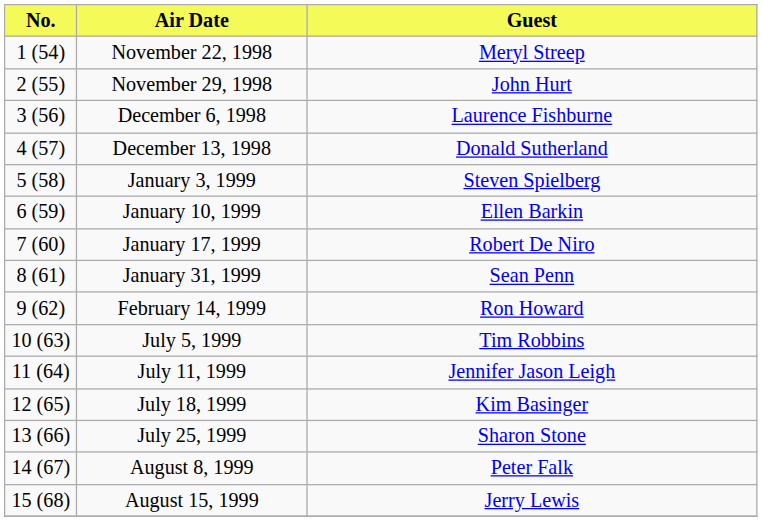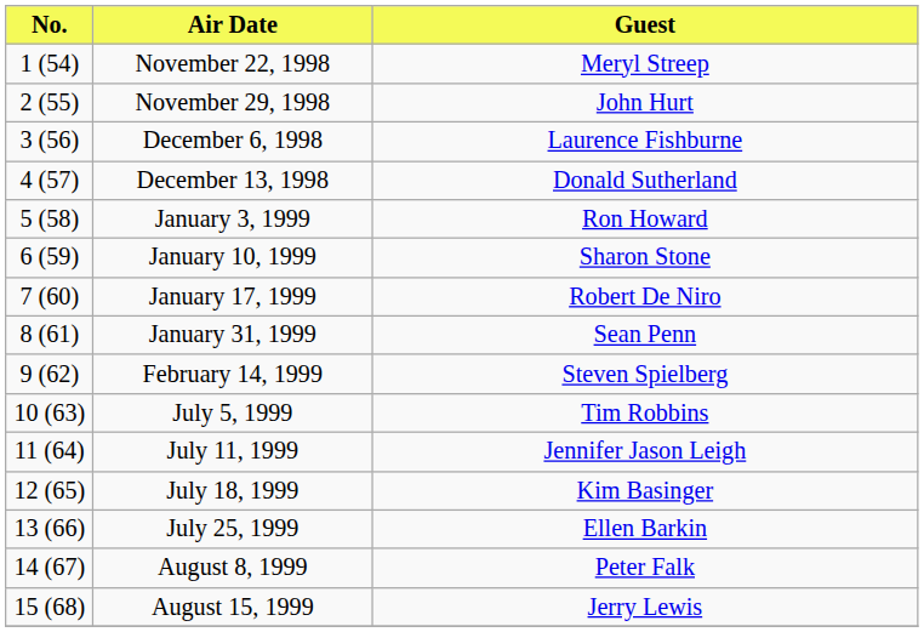 <table class="wikitable" style="text-align:center;">
 <tr>
 <th width="50" style="background:#F4FA58">No.</th>
 <th width="175" style="background:#F4FA58">Air Date</th>
 <th width="350" style="background:#F4FA58">Guest</th>
 </tr>
 <tr>
 <td>1 (54)</td>
 <td>November 22, 1998</td>
 <td><a href='#'>Meryl Streep</a></td>
 </tr>
 <tr>
 <td>2 (55)</td>
 <td>November 29, 1998</td>
 <td><a href='#'>John Hurt</a></td>
 </tr>
 <tr>
 <td>3 (56)</td>
 <td>December 6, 1998</td>
 <td><a href='#'>Laurence Fishburne</a></td>
 </tr>
 <tr>
 <td>4 (57)</td>
 <td>December 13, 1998</td>
 <td><a href='#'>Donald Sutherland</a></td>
 </tr>
 <tr>
 <td>5 (58)</td>
 <td>January 3, 1999</td>
-<td><a href='#'>Steven Spielberg</a></td>
+<td><a href='#'>Ron Howard</a></td>
 </tr>
 <tr>
 <td>6 (59)</td>
 <td>January 10, 1999</td>
-<td><a href='#'>Ellen Barkin</a></td>
+<td><a href='#'>Sharon Stone</a></td>
 </tr>
 <tr>
 <td>7 (60)</td>
 <td>January 17, 1999</td>
 <td><a href='#'>Robert De Niro</a></td>
 </tr>
 <tr>
 <td>8 (61)</td>
 <td>January 31, 1999</td>
 <td><a href='#'>Sean Penn</a></td>
 </tr>
 <tr>
 <td>9 (62)</td>
 <td>February 14, 1999</td>
-<td><a href='#'>Ron Howard</a></td>
+<td><a href='#'>Steven Spielberg</a></td>
 </tr>
 <tr>
 <td>10 (63)</td>
 <td>July 5, 1999</td>
 <td><a href='#'>Tim Robbins</a></td>
 </tr>
 <tr>
 <td>11 (64)</td>
 <td>July 11, 1999</td>
 <td><a href='#'>Jennifer Jason Leigh</a></td>
 </tr>
 <tr>
 <td>12 (65)</td>
 <td>July 18, 1999</td>
 <td><a href='#'>Kim Basinger</a></td>
 </tr>
 <tr>
 <td>13 (66)</td>
 <td>July 25, 1999</td>
-<td><a href='#'>Sharon Stone</a></td>
+<td><a href='#'>Ellen Barkin</a></td>
 </tr>
 <tr>
 <td>14 (67)</td>
 <td>August 8, 1999</td>
 <td><a href='#'>Peter Falk</a></td>
 </tr>
 <tr>
 <td>15 (68)</td>
 <td>August 15, 1999</td>
 <td><a href='#'>Jerry Lewis</a></td>
 </tr>
 <tr>
 </tr>
 </table>
